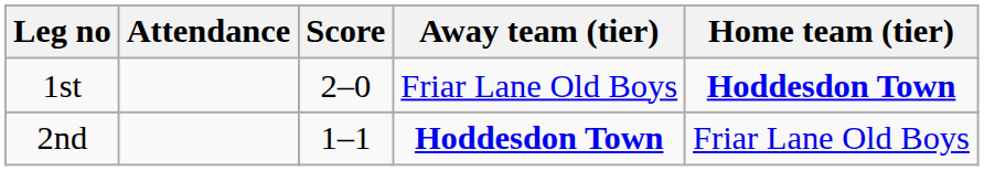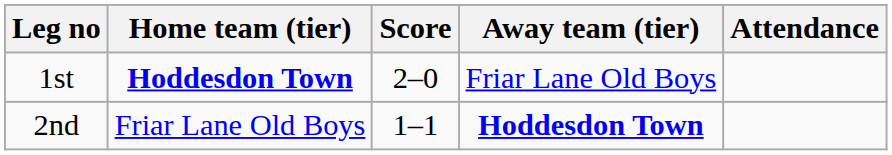 <table class="wikitable" style="text-align:center">
 <tr>
 <th>Leg no</th>
-<th>Attendance</th>
+<th>Home team (tier)</th>
 <th>Score</th>
 <th>Away team (tier)</th>
-<th>Home team (tier)</th>
+<th>Attendance</th>
 </tr>
 <tr>
 <td>1st</td>
-<td></td>
+<td><strong><a href='#'>Hoddesdon Town</a></strong></td>
 <td>2–0</td>
 <td><a href='#'>Friar Lane Old Boys</a></td>
-<td><strong><a href='#'>Hoddesdon Town</a></strong></td>
+<td></td>
 </tr>
 <tr>
 <td>2nd</td>
-<td></td>
+<td><a href='#'>Friar Lane Old Boys</a></td>
 <td>1–1</td>
 <td><strong><a href='#'>Hoddesdon Town</a></strong></td>
-<td><a href='#'>Friar Lane Old Boys</a></td>
+<td></td>
 </tr>
 </table>
